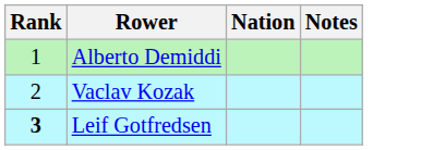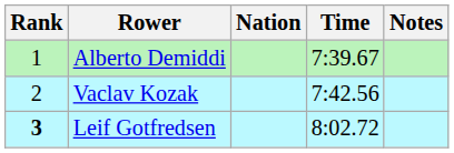 <table class="wikitable sortable" style="text-align:center">
 <tr>
 <th>Rank</th>
 <th>Rower</th>
 <th>Nation</th>
+<th>Time</th>
 <th>Notes</th>
 </tr>
 <tr bgcolor=bbf3bb>
 <td>1</td>
 <td align=left><a href='#'>Alberto Demiddi</a></td>
 <td align=left></td>
+<td>7:39.67</td>
 <td></td>
 </tr>
 <tr bgcolor=bbf9ff>
 <td>2</td>
 <td align=left><a href='#'>Vaclav Kozak</a></td>
 <td align=left></td>
+<td>7:42.56</td>
 <td></td>
 </tr>
 <tr bgcolor=bbf9ff>
 <td><strong>3</strong></td>
 <td align=left><a href='#'>Leif Gotfredsen</a></td>
 <td align=left></td>
+<td>8:02.72</td>
 <td></td>
 </tr>
 </table>
